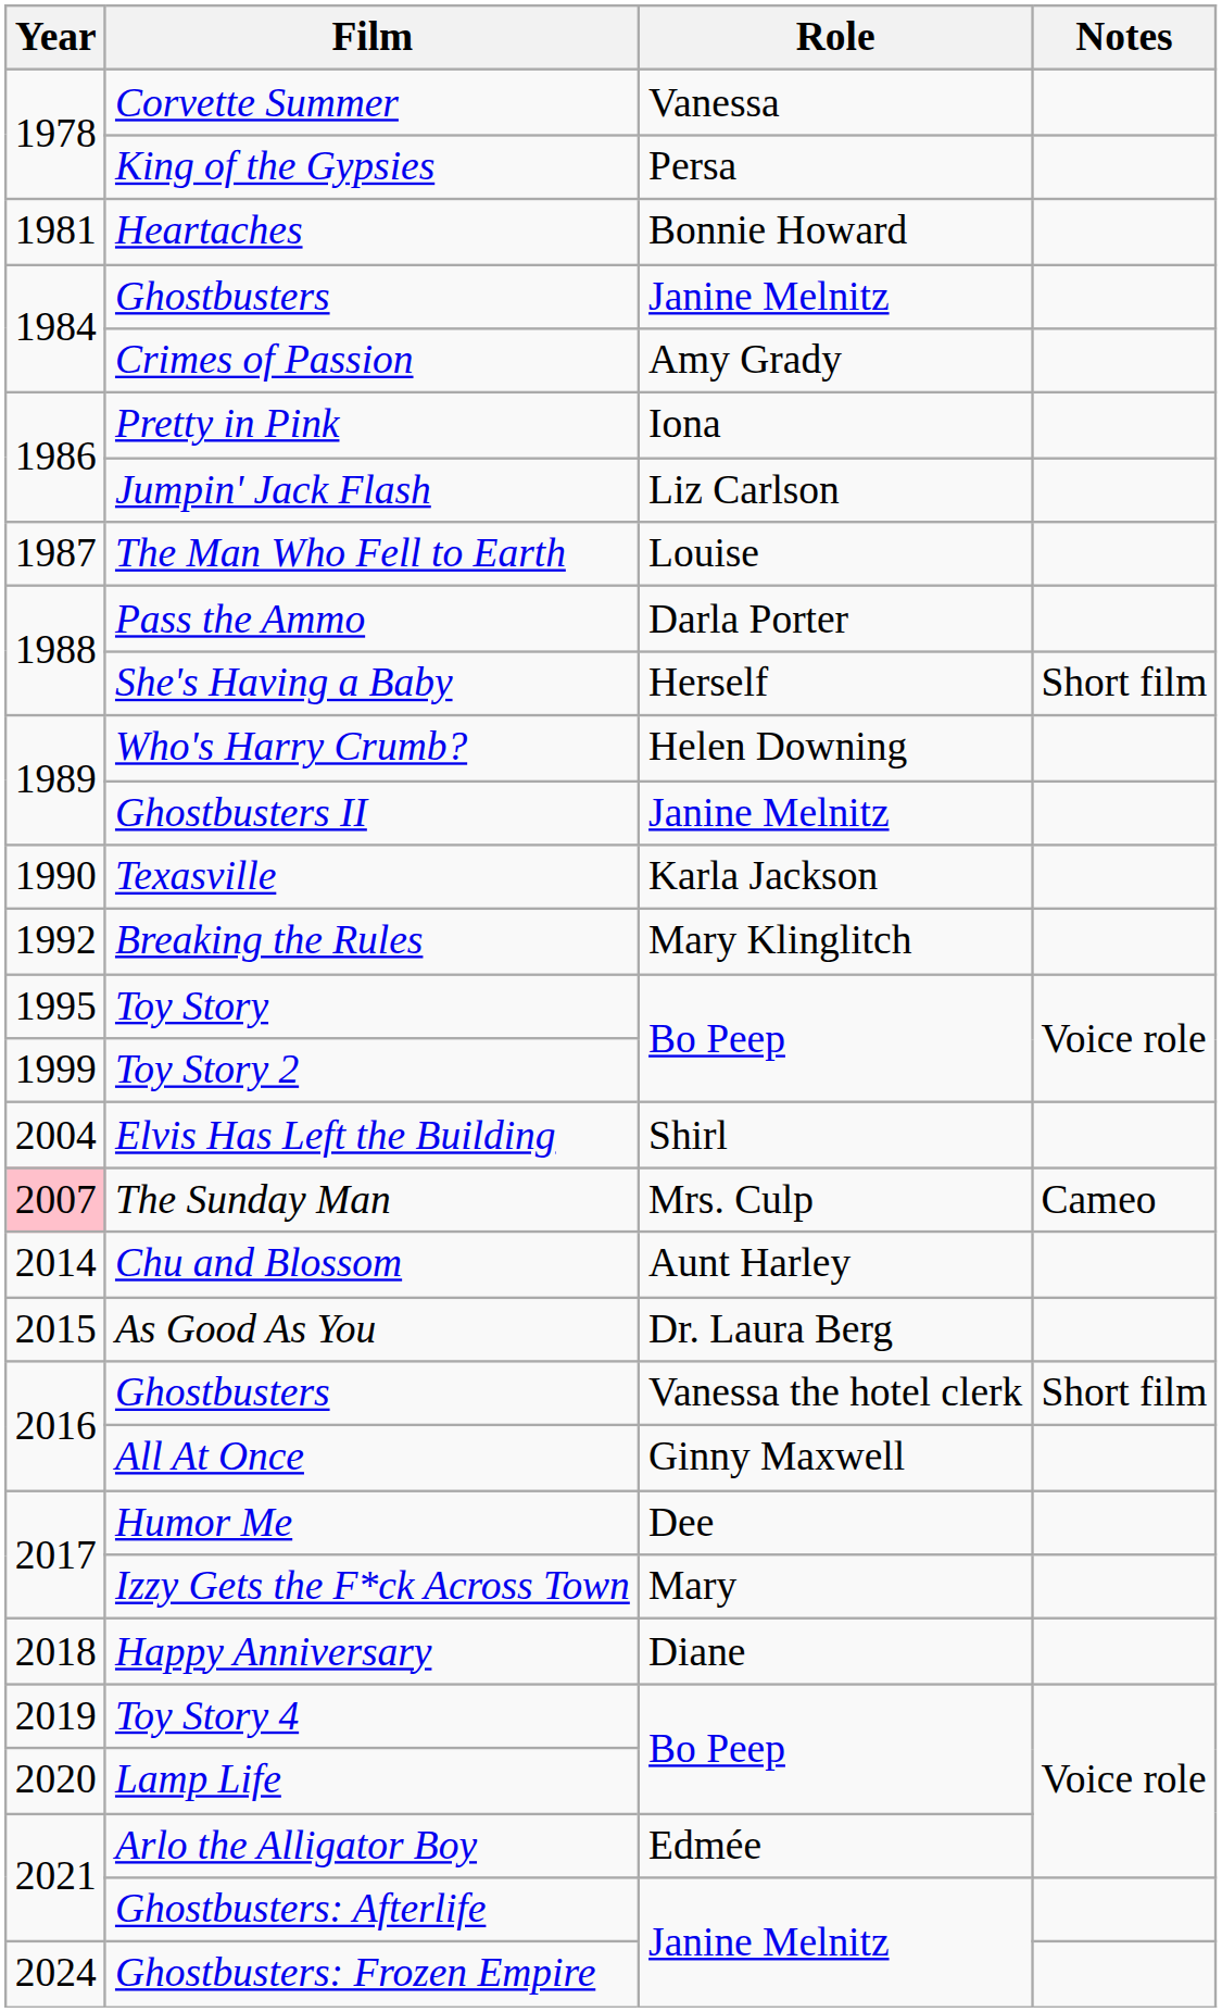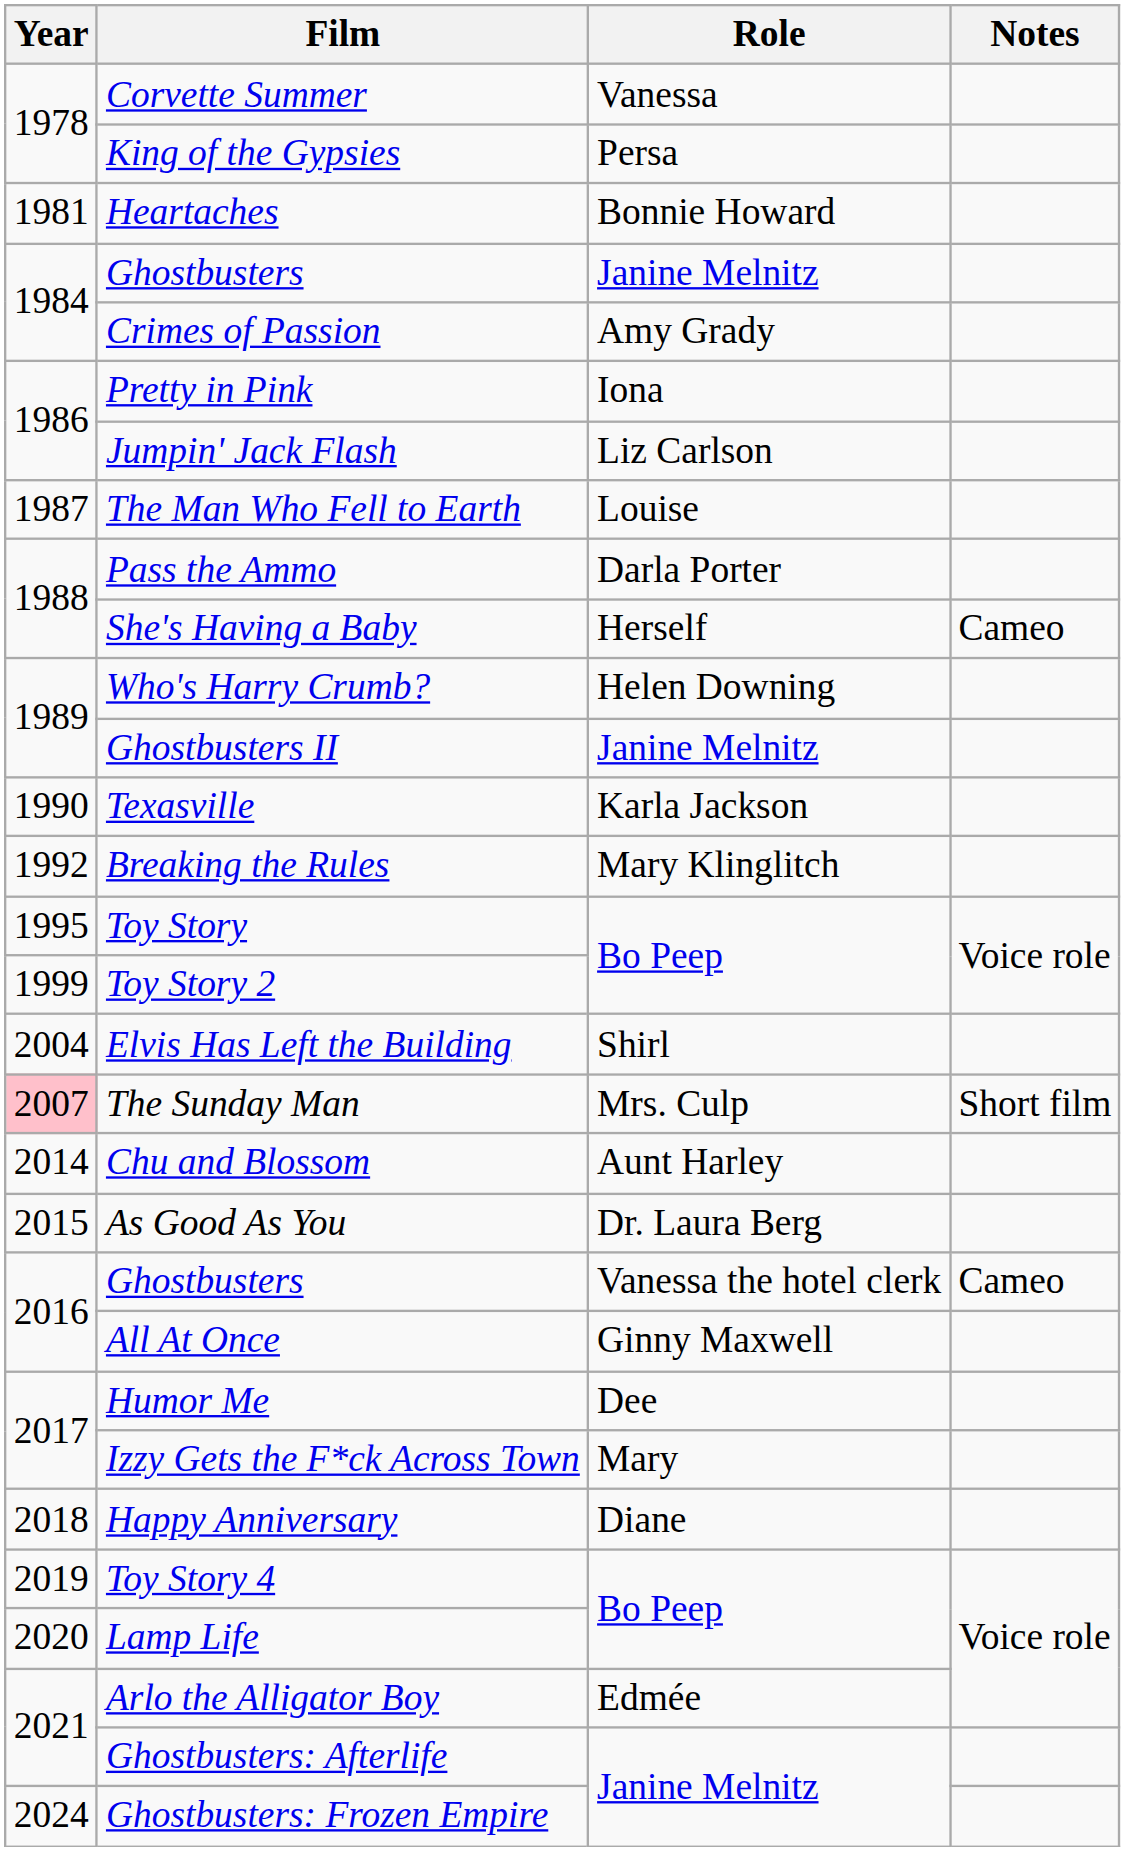 <table class="wikitable sortable">
 <tr>
 <th>Year</th>
 <th>Film</th>
 <th>Role</th>
 <th class="unsortable">Notes</th>
 </tr>
 <tr>
 <td rowspan="2" align="center">1978</td>
 <td><em><a href='#'>Corvette Summer</a></em></td>
 <td>Vanessa</td>
 <td></td>
 </tr>
 <tr>
 <td><em><a href='#'>King of the Gypsies</a></em></td>
 <td>Persa</td>
 <td></td>
 </tr>
 <tr>
 <td align="center">1981</td>
 <td><em><a href='#'>Heartaches</a></em></td>
 <td>Bonnie Howard</td>
 <td></td>
 </tr>
 <tr>
 <td rowspan="2" align="center">1984</td>
 <td><em><a href='#'>Ghostbusters</a></em></td>
 <td><a href='#'>Janine Melnitz</a></td>
 <td></td>
 </tr>
 <tr>
 <td><em><a href='#'>Crimes of Passion</a></em></td>
 <td>Amy Grady</td>
 <td></td>
 </tr>
 <tr>
 <td rowspan="2" align="center">1986</td>
 <td><em><a href='#'>Pretty in Pink</a></em></td>
 <td>Iona</td>
 <td></td>
 </tr>
 <tr>
 <td><em><a href='#'>Jumpin' Jack Flash</a></em></td>
 <td>Liz Carlson</td>
 <td></td>
 </tr>
 <tr>
 <td align="center">1987</td>
 <td><em><a href='#'>The Man Who Fell to Earth</a></em></td>
 <td>Louise</td>
 <td></td>
 </tr>
 <tr>
 <td rowspan="2" align="center">1988</td>
 <td><em><a href='#'>Pass the Ammo</a></em></td>
 <td>Darla Porter</td>
 <td></td>
 </tr>
 <tr>
 <td><em><a href='#'>She's Having a Baby</a></em></td>
 <td>Herself</td>
-<td>Short film</td>
+<td>Cameo</td>
 </tr>
 <tr>
 <td rowspan="2" align="center">1989</td>
 <td><em><a href='#'>Who's Harry Crumb?</a></em></td>
 <td>Helen Downing</td>
 <td></td>
 </tr>
 <tr>
 <td><em><a href='#'>Ghostbusters II</a></em></td>
 <td><a href='#'>Janine Melnitz</a></td>
 <td></td>
 </tr>
 <tr>
 <td align="center">1990</td>
 <td><em><a href='#'>Texasville</a></em></td>
 <td>Karla Jackson</td>
 <td></td>
 </tr>
 <tr>
 <td align="center">1992</td>
 <td><em><a href='#'>Breaking the Rules</a></em></td>
 <td>Mary Klinglitch</td>
 <td></td>
 </tr>
 <tr>
 <td align="center">1995</td>
 <td><em><a href='#'>Toy Story</a></em></td>
 <td rowspan=2><a href='#'>Bo Peep</a></td>
 <td rowspan=2>Voice role</td>
 </tr>
 <tr>
 <td align="center">1999</td>
 <td><em><a href='#'>Toy Story 2</a></em></td>
 </tr>
 <tr>
 <td align="center">2004</td>
 <td><em><a href='#'>Elvis Has Left the Building</a></em></td>
 <td>Shirl</td>
 <td></td>
 </tr>
 <tr>
 <td align="center" style="background: pink;">2007</td>
 <td><em>The Sunday Man</em></td>
 <td>Mrs. Culp</td>
-<td>Cameo</td>
+<td>Short film</td>
 </tr>
 <tr>
 <td align="center">2014</td>
 <td><em><a href='#'>Chu and Blossom</a></em></td>
 <td>Aunt Harley</td>
 <td></td>
 </tr>
 <tr>
 <td align="center">2015</td>
 <td><em>As Good As You</em></td>
 <td>Dr. Laura Berg</td>
 <td></td>
 </tr>
 <tr>
 <td rowspan="2" align="center">2016</td>
 <td><em><a href='#'>Ghostbusters</a></em></td>
 <td>Vanessa the hotel clerk</td>
-<td>Short film</td>
+<td>Cameo</td>
 </tr>
 <tr>
 <td><em><a href='#'>All At Once</a></em></td>
 <td>Ginny Maxwell</td>
 <td></td>
 </tr>
 <tr>
 <td rowspan="2" align="center">2017</td>
 <td><em><a href='#'>Humor Me</a></em></td>
 <td>Dee</td>
 <td></td>
 </tr>
 <tr>
 <td><em><a href='#'>Izzy Gets the F*ck Across Town</a></em></td>
 <td>Mary</td>
 <td></td>
 </tr>
 <tr>
 <td align="center">2018</td>
 <td><em><a href='#'>Happy Anniversary</a></em></td>
 <td>Diane</td>
 <td></td>
 </tr>
 <tr>
 <td align="center">2019</td>
 <td><em><a href='#'>Toy Story 4</a></em></td>
 <td rowspan=2><a href='#'>Bo Peep</a></td>
 <td rowspan=3>Voice role</td>
 </tr>
 <tr>
 <td align="center">2020</td>
 <td><em><a href='#'>Lamp Life</a></em></td>
 </tr>
 <tr>
 <td rowspan="2" align="center">2021</td>
 <td><em><a href='#'>Arlo the Alligator Boy</a></em></td>
 <td>Edmée</td>
 </tr>
 <tr>
 <td><em><a href='#'>Ghostbusters: Afterlife</a></em></td>
 <td rowspan=2><a href='#'>Janine Melnitz</a></td>
 <td></td>
 </tr>
 <tr>
 <td align="center">2024</td>
 <td><em><a href='#'>Ghostbusters: Frozen Empire</a></em></td>
 <td></td>
 </tr>
 </table>
